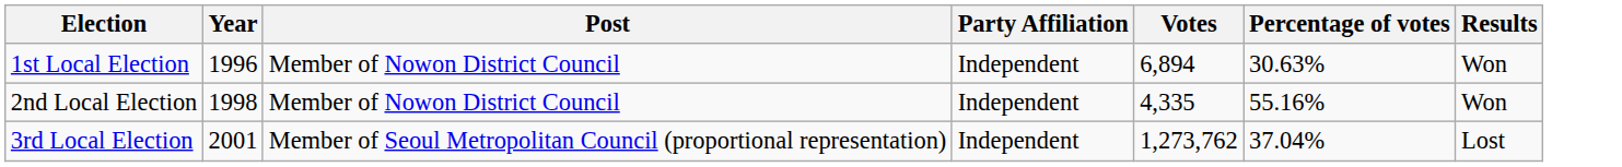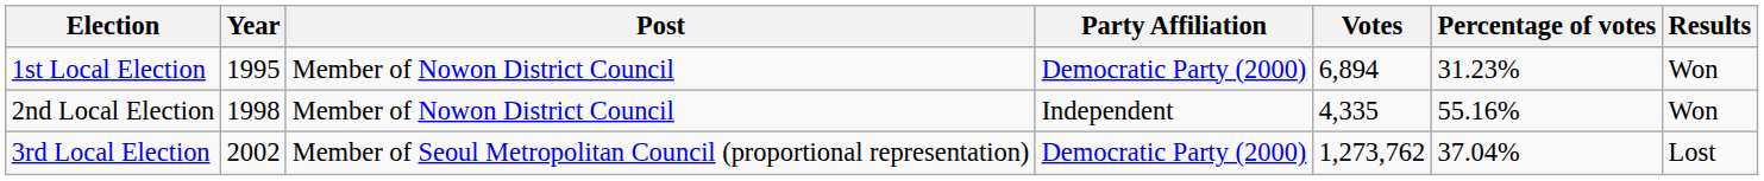 <table class="wikitable">
 <tr>
 <th>Election</th>
 <th>Year</th>
 <th>Post</th>
 <th>Party Affiliation</th>
 <th>Votes</th>
 <th>Percentage of votes</th>
 <th>Results</th>
 </tr>
 <tr>
 <td><a href='#'>1st Local Election</a></td>
-<td>1996</td>
+<td>1995</td>
 <td>Member of <a href='#'>Nowon District Council</a></td>
-<td>Independent</td>
+<td><a href='#'>Democratic Party (2000)</a></td>
 <td>6,894</td>
-<td>30.63%</td>
+<td>31.23%</td>
 <td>Won</td>
 </tr>
 <tr>
 <td>2nd Local Election</td>
 <td>1998</td>
 <td>Member of <a href='#'>Nowon District Council</a></td>
 <td>Independent</td>
 <td>4,335</td>
 <td>55.16%</td>
 <td>Won</td>
 </tr>
 <tr>
 <td><a href='#'>3rd Local Election</a></td>
-<td>2001</td>
+<td>2002</td>
 <td>Member of <a href='#'>Seoul Metropolitan Council</a> (proportional representation)</td>
-<td>Independent</td>
+<td><a href='#'>Democratic Party (2000)</a></td>
 <td>1,273,762</td>
 <td>37.04%</td>
 <td>Lost</td>
 </tr>
 </table>
